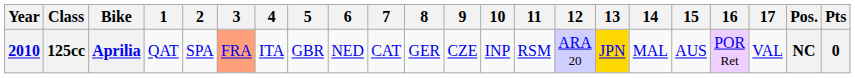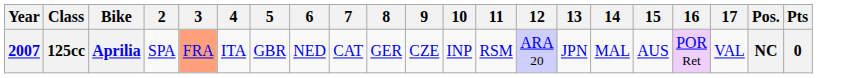 <table class="wikitable" style="text-align:center">
 <tr>
 <th>Year</th>
 <th>Class</th>
 <th>Bike</th>
-<th>1</th>
 <th>2</th>
 <th>3</th>
 <th>4</th>
 <th>5</th>
 <th>6</th>
 <th>7</th>
 <th>8</th>
 <th>9</th>
 <th>10</th>
 <th>11</th>
 <th>12</th>
 <th>13</th>
 <th>14</th>
 <th>15</th>
 <th>16</th>
 <th>17</th>
 <th>Pos.</th>
 <th>Pts</th>
 </tr>
 <tr>
-<th><a href='#'>2010</a></th>
+<th><a href='#'>2007</a></th>
 <th>125cc</th>
 <th><a href='#'>Aprilia</a></th>
-<td><a href='#'>QAT</a></td>
 <td><a href='#'>SPA</a></td>
 <td style="background: lightsalmon;"><a href='#'>FRA</a></td>
 <td><a href='#'>ITA</a></td>
 <td><a href='#'>GBR</a></td>
 <td><a href='#'>NED</a></td>
 <td><a href='#'>CAT</a></td>
 <td><a href='#'>GER</a></td>
 <td><a href='#'>CZE</a></td>
 <td><a href='#'>INP</a></td>
 <td><a href='#'>RSM</a></td>
 <td style="background:#CFCFFF;"><a href='#'>ARA</a><br><small>20</small></td>
-<td style="background: gold;"><a href='#'>JPN</a></td>
+<td><a href='#'>JPN</a></td>
 <td><a href='#'>MAL</a></td>
 <td><a href='#'>AUS</a></td>
 <td style="background:#EFCFFF;"><a href='#'>POR</a><br><small>Ret</small></td>
 <td><a href='#'>VAL</a></td>
 <th>NC</th>
 <th>0</th>
 </tr>
 </table>
